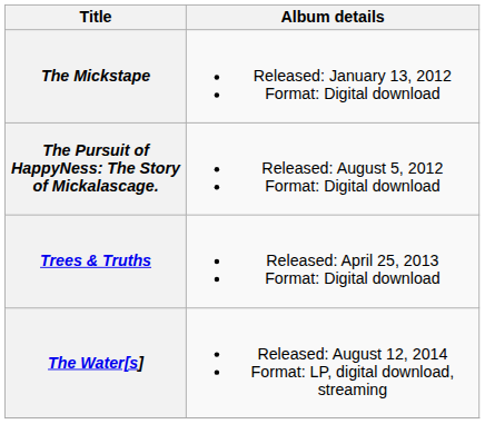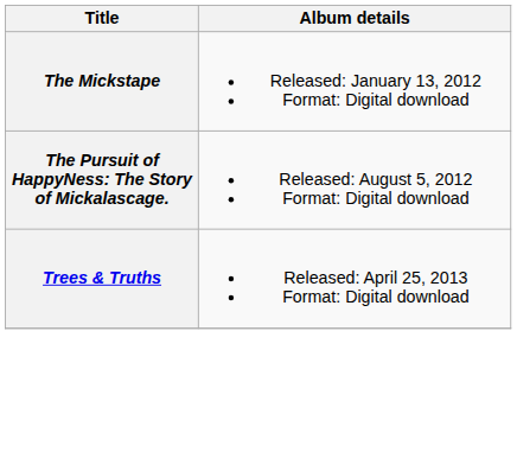 <table class="wikitable plainrowheaders" style="text-align:center;">
 <tr>
 <th scope="col" style="width:11em;">Title</th>
 <th scope="col" style="width:18em;">Album details</th>
 </tr>
 <tr>
 <th scope="row"><em>The Mickstape</em></th>
 <td><br><ul><li>Released: January 13, 2012</li><li>Format: Digital download</li></ul></td>
 </tr>
 <tr>
 <th scope="row"><em>The Pursuit of HappyNess: The Story of Mickalascage.</em></th>
 <td><br><ul><li>Released: August 5, 2012</li><li>Format: Digital download</li></ul></td>
 </tr>
 <tr>
 <th scope="row"><em><a href='#'>Trees & Truths</a></em></th>
 <td><br><ul><li>Released: April 25, 2013</li><li>Format: Digital download</li></ul></td>
 </tr>
 <tr>
-<th scope="row"><em><a href='#'>The Water[s</a>]</em></th>
-<td><br><ul><li>Released: August 12, 2014</li><li>Format: LP, digital download, streaming</li></ul></td>
-</tr>
-<tr>
 </tr>
 </table>
